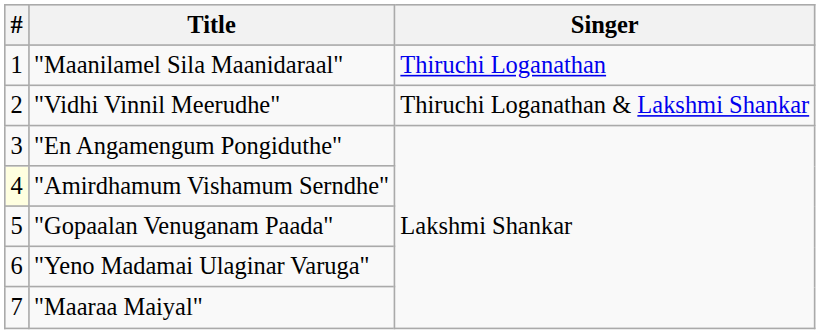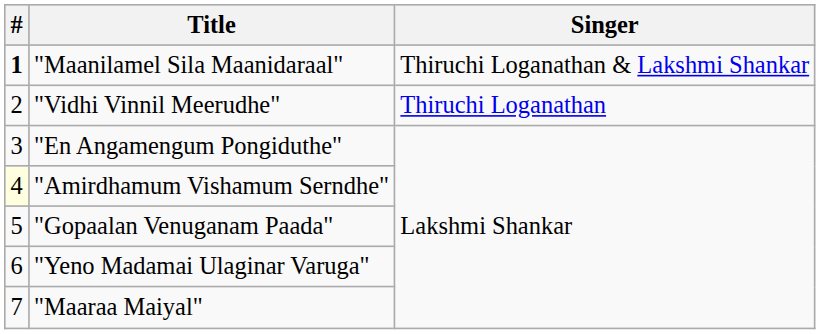 <table class="wikitable" style="font-size:95%;">
 <tr>
 <th>#</th>
 <th>Title</th>
 <th>Singer</th>
 </tr>
 <tr>
-<td>1</td>
+<td><strong>1</strong></td>
 <td>"Maanilamel Sila Maanidaraal"</td>
-<td><a href='#'>Thiruchi Loganathan</a></td>
+<td>Thiruchi Loganathan & <a href='#'>Lakshmi Shankar</a></td>
 </tr>
 <tr>
 <td>2</td>
 <td>"Vidhi Vinnil Meerudhe"</td>
-<td>Thiruchi Loganathan & <a href='#'>Lakshmi Shankar</a></td>
+<td><a href='#'>Thiruchi Loganathan</a></td>
 </tr>
 <tr>
 <td>3</td>
 <td>"En Angamengum Pongiduthe"</td>
 <td rowspan=5>Lakshmi Shankar</td>
 </tr>
 <tr>
 <td style="background: lightyellow;">4</td>
 <td>"Amirdhamum Vishamum Serndhe"</td>
 </tr>
 <tr>
 <td>5</td>
 <td>"Gopaalan Venuganam Paada"</td>
 </tr>
 <tr>
 <td>6</td>
 <td>"Yeno Madamai Ulaginar Varuga"</td>
 </tr>
 <tr>
 <td>7</td>
 <td>"Maaraa Maiyal"</td>
 </tr>
 </table>
